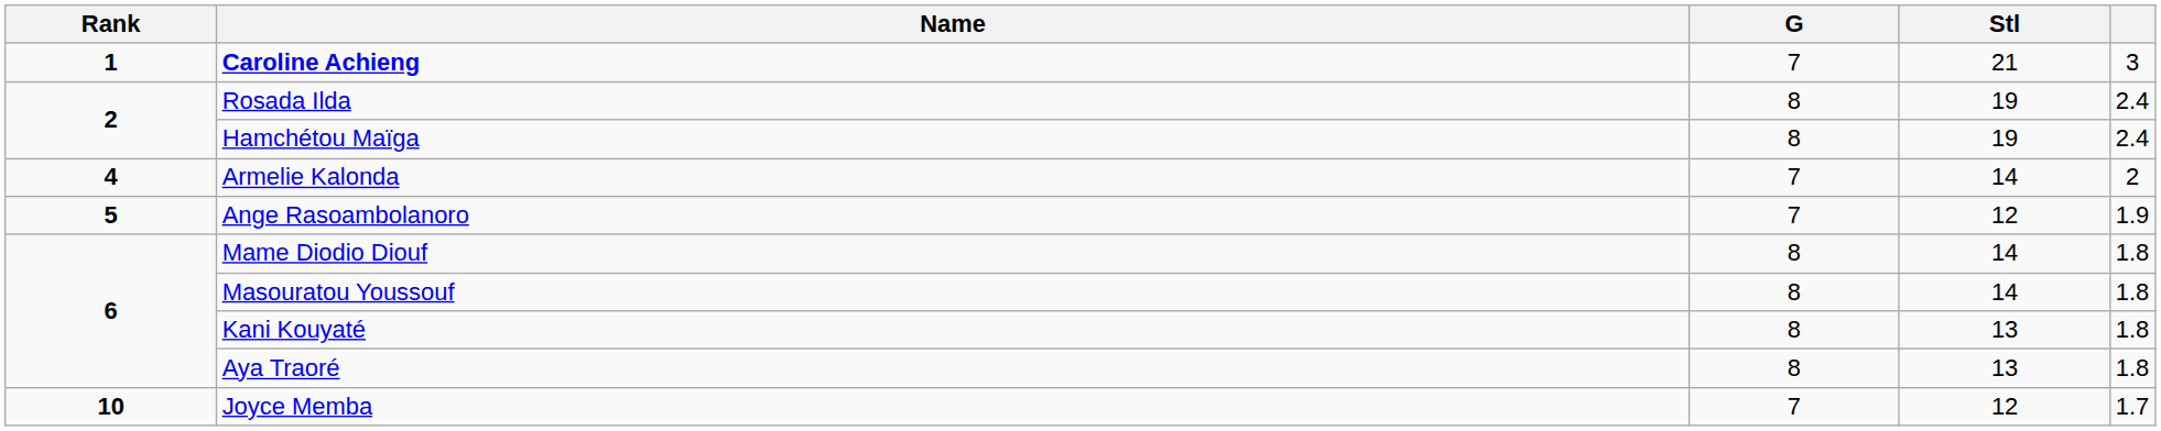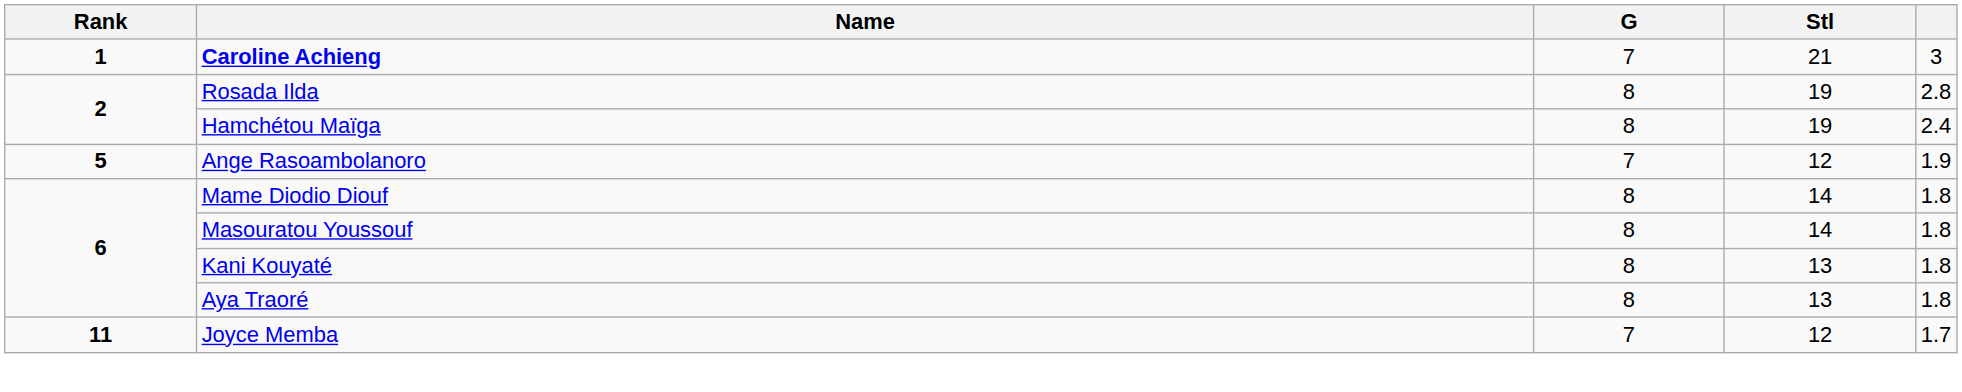 <table class="wikitable" style="width:90%;">
 <tr>
 <th style="width:10%;">Rank</th>
 <th style="width:70%;">Name</th>
 <th style="width:10%;">G</th>
 <th style="width:10%;">Stl</th>
 <th style="width:10%;"></th>
 </tr>
 <tr align=center>
 <td><strong>1</strong></td>
 <td align=left> <strong><a href='#'>Caroline Achieng</a></strong></td>
 <td>7</td>
 <td>21</td>
 <td>3</td>
 </tr>
 <tr align=center>
 <td rowspan=2><strong>2</strong></td>
 <td align=left> <a href='#'>Rosada Ilda</a></td>
 <td>8</td>
 <td>19</td>
-<td>2.4</td>
+<td>2.8</td>
 </tr>
 <tr align=center>
 <td align=left> <a href='#'>Hamchétou Maïga</a></td>
 <td>8</td>
 <td>19</td>
 <td>2.4</td>
-</tr>
-<tr align=center>
-<td><strong>4</strong></td>
-<td align=left> <a href='#'>Armelie Kalonda</a></td>
-<td>7</td>
-<td>14</td>
-<td>2</td>
 </tr>
 <tr align=center>
 <td><strong>5</strong></td>
 <td align=left> <a href='#'>Ange Rasoambolanoro</a></td>
 <td>7</td>
 <td>12</td>
 <td>1.9</td>
 </tr>
 <tr align=center>
 <td rowspan=4><strong>6</strong></td>
 <td align=left> <a href='#'>Mame Diodio Diouf</a></td>
 <td>8</td>
 <td>14</td>
 <td>1.8</td>
 </tr>
 <tr align=center>
 <td align=left> <a href='#'>Masouratou Youssouf</a></td>
 <td>8</td>
 <td>14</td>
 <td>1.8</td>
 </tr>
 <tr align=center>
 <td align=left> <a href='#'>Kani Kouyaté</a></td>
 <td>8</td>
 <td>13</td>
 <td>1.8</td>
 </tr>
 <tr align=center>
 <td align=left> <a href='#'>Aya Traoré</a></td>
 <td>8</td>
 <td>13</td>
 <td>1.8</td>
 </tr>
 <tr align=center>
-<td><strong>10</strong></td>
+<td><strong>11</strong></td>
 <td align=left> <a href='#'>Joyce Memba</a></td>
 <td>7</td>
 <td>12</td>
 <td>1.7</td>
 </tr>
 </table>
